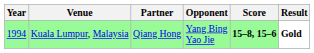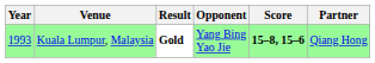 <table class="sortable wikitable" style="font-size: 90%;">
 <tr>
 <th>Year</th>
 <th>Venue</th>
-<th>Partner</th>
+<th>Result</th>
 <th>Opponent</th>
 <th>Score</th>
-<th>Result</th>
+<th>Partner</th>
 </tr>
 <tr style="background:#98FB98">
-<td align="center"><a href='#'>1994</a></td>
+<td align="center"><a href='#'>1993</a></td>
 <td align="left"><a href='#'>Kuala Lumpur</a>, <a href='#'>Malaysia</a></td>
-<td align="left"> <a href='#'>Qiang Hong</a></td>
+<td style="text-align:left; background:white"> <strong>Gold</strong></td>
 <td align="left"> <a href='#'>Yang Bing</a> <br>  <a href='#'>Yao Jie</a></td>
 <td align="left"><strong>15–8, 15–6</strong></td>
-<td style="text-align:left; background:white"> <strong>Gold</strong></td>
+<td align="left"> <a href='#'>Qiang Hong</a></td>
 </tr>
 </table>
